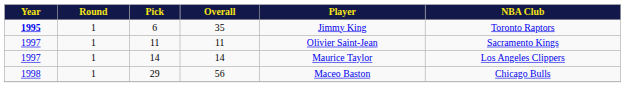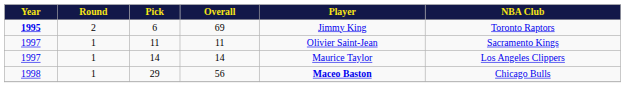 <table class="wikitable" width="80%">
 <tr align="center"  style="background:#121849;color:#F8E616;">
 <td><strong>Year</strong></td>
 <td><strong>Round</strong></td>
 <td><strong>Pick</strong></td>
 <td><strong>Overall</strong></td>
 <td><strong>Player</strong></td>
 <td><strong>NBA Club</strong></td>
 </tr>
 <tr align="center" bgcolor="">
 <td><strong><a href='#'>1995</a></strong></td>
-<td>1</td>
+<td>2</td>
 <td>6</td>
-<td>35</td>
+<td>69</td>
 <td><a href='#'>Jimmy King</a></td>
 <td><a href='#'>Toronto Raptors</a></td>
 </tr>
 <tr align="center" bgcolor="">
 <td><a href='#'>1997</a></td>
 <td>1</td>
 <td>11</td>
 <td>11</td>
 <td><a href='#'>Olivier Saint-Jean</a></td>
 <td><a href='#'>Sacramento Kings</a></td>
 </tr>
 <tr align="center" bgcolor="">
 <td><a href='#'>1997</a></td>
 <td>1</td>
 <td>14</td>
 <td>14</td>
 <td><a href='#'>Maurice Taylor</a></td>
 <td><a href='#'>Los Angeles Clippers</a></td>
 </tr>
 <tr align="center" bgcolor="">
 <td><a href='#'>1998</a></td>
 <td>1</td>
 <td>29</td>
 <td>56</td>
-<td><a href='#'>Maceo Baston</a></td>
+<td><strong><a href='#'>Maceo Baston</a></strong></td>
 <td><a href='#'>Chicago Bulls</a></td>
 </tr>
 <tr align="center" bgcolor="">
 </tr>
 </table>
